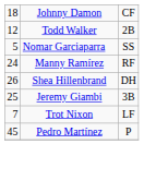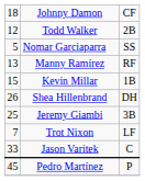 <table class="wikitable plainrowheaders" style="text-align:center;">
 <tr>
 <td>18</td>
 <td><a href='#'>Johnny Damon</a></td>
 <td>CF</td>
 </tr>
 <tr>
 <td>12</td>
 <td><a href='#'>Todd Walker</a></td>
 <td>2B</td>
 </tr>
 <tr>
 <td>  5</td>
 <td><a href='#'>Nomar Garciaparra</a>    </td>
 <td>SS</td>
 </tr>
 <tr>
-<td>24</td>
+<td>13</td>
 <td><a href='#'>Manny Ramírez</a></td>
 <td>RF</td>
+</tr>
+<tr>
+<td>15</td>
+<td><a href='#'>Kevin Millar</a></td>
+<td>1B</td>
 </tr>
 <tr>
 <td>26</td>
 <td><a href='#'>Shea Hillenbrand</a></td>
 <td>DH</td>
 </tr>
 <tr>
 <td>25</td>
 <td><a href='#'>Jeremy Giambi</a></td>
 <td>3B</td>
 </tr>
 <tr>
 <td>  7</td>
 <td><a href='#'>Trot Nixon</a></td>
 <td>LF</td>
 </tr>
+<tr style="border-bottom:2px solid black">
+<td>33</td>
+<td><a href='#'>Jason Varitek</a></td>
+<td>C</td>
+</tr>
 <tr>
 <td>45</td>
 <td><a href='#'>Pedro Martínez</a></td>
 <td>P</td>
 </tr>
 <tr>
 </tr>
 </table>
